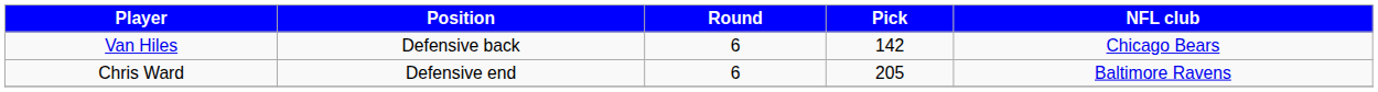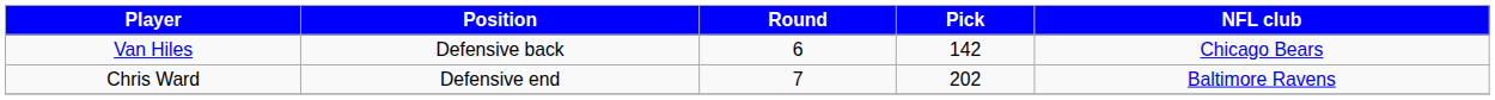 <table class="wikitable" width="80%">
 <tr align="center"  style="background: blue;color:#FFFFFF;">
 <td><strong>Player</strong></td>
 <td><strong>Position</strong></td>
 <td><strong>Round</strong></td>
 <td><strong>Pick</strong></td>
 <td><strong>NFL club</strong></td>
 </tr>
 <tr align="center" bgcolor="">
 <td><a href='#'>Van Hiles</a></td>
 <td>Defensive back</td>
 <td>6</td>
 <td>142</td>
 <td><a href='#'>Chicago Bears</a></td>
 </tr>
 <tr align="center" bgcolor="">
 <td>Chris Ward</td>
 <td>Defensive end</td>
-<td>6</td>
-<td>205</td>
+<td>7</td>
+<td>202</td>
 <td><a href='#'>Baltimore Ravens</a></td>
 </tr>
 <tr align="center" bgcolor="">
 </tr>
 </table>
